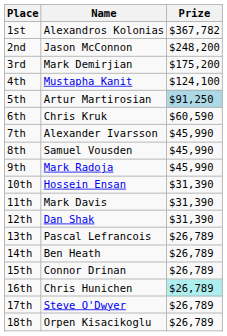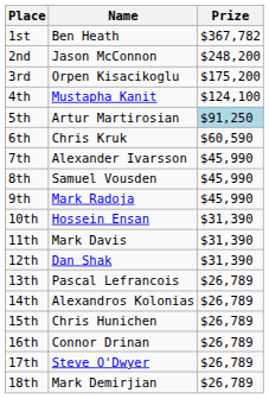 <table class="wikitable">
 <tr>
 <th>Place</th>
 <th>Name</th>
 <th>Prize</th>
 </tr>
 <tr>
 <td>1st</td>
-<td> Alexandros Kolonias</td>
+<td> Ben Heath</td>
 <td>$367,782</td>
 </tr>
 <tr>
 <td>2nd</td>
 <td> Jason McConnon</td>
 <td>$248,200</td>
 </tr>
 <tr>
 <td>3rd</td>
-<td> Mark Demirjian</td>
+<td> Orpen Kisacikoglu</td>
 <td>$175,200</td>
 </tr>
 <tr>
 <td>4th</td>
 <td> <a href='#'>Mustapha Kanit</a></td>
 <td>$124,100</td>
 </tr>
 <tr>
 <td>5th</td>
 <td> Artur Martirosian</td>
 <td style="background: lightblue;">$91,250</td>
 </tr>
 <tr>
 <td>6th</td>
 <td> Chris Kruk</td>
 <td>$60,590</td>
 </tr>
 <tr>
 <td>7th</td>
 <td> Alexander Ivarsson</td>
 <td>$45,990</td>
 </tr>
 <tr>
 <td>8th</td>
 <td> Samuel Vousden</td>
 <td>$45,990</td>
 </tr>
 <tr>
 <td>9th</td>
 <td> <a href='#'>Mark Radoja</a></td>
 <td>$45,990</td>
 </tr>
 <tr>
 <td>10th</td>
 <td> <a href='#'>Hossein Ensan</a></td>
 <td>$31,390</td>
 </tr>
 <tr>
 <td>11th</td>
 <td> Mark Davis</td>
 <td>$31,390</td>
 </tr>
 <tr>
 <td>12th</td>
 <td> <a href='#'>Dan Shak</a></td>
 <td>$31,390</td>
 </tr>
 <tr>
 <td>13th</td>
 <td> Pascal Lefrancois</td>
 <td>$26,789</td>
 </tr>
 <tr>
 <td>14th</td>
-<td> Ben Heath</td>
+<td> Alexandros Kolonias</td>
 <td>$26,789</td>
 </tr>
 <tr>
 <td>15th</td>
-<td> Connor Drinan</td>
+<td> Chris Hunichen</td>
 <td>$26,789</td>
 </tr>
 <tr>
 <td>16th</td>
-<td> Chris Hunichen</td>
-<td style="background: paleturquoise;">$26,789</td>
+<td> Connor Drinan</td>
+<td>$26,789</td>
 </tr>
 <tr>
 <td>17th</td>
 <td> <a href='#'>Steve O'Dwyer</a></td>
 <td>$26,789</td>
 </tr>
 <tr>
 <td>18th</td>
-<td> Orpen Kisacikoglu</td>
+<td> Mark Demirjian</td>
 <td>$26,789</td>
 </tr>
 </table>
